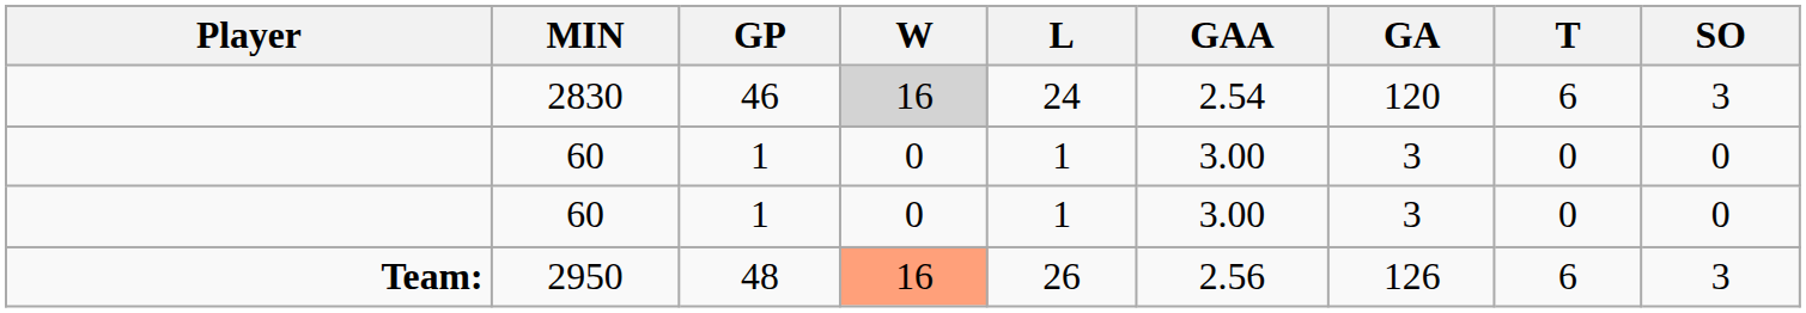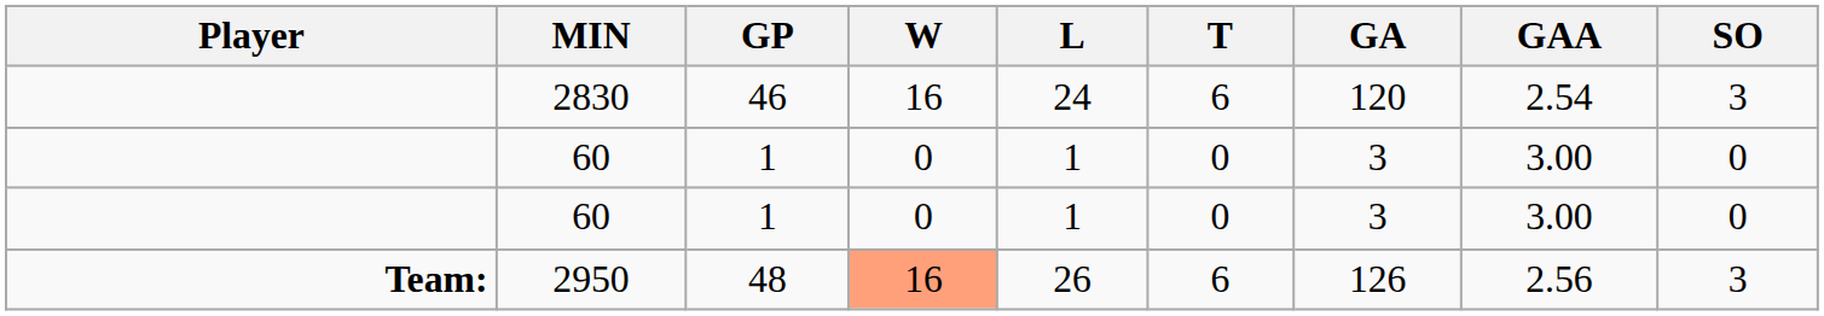 <table class="wikitable sortable" width="60%">
 <tr>
 <th bgcolor="#DDDDFF" width="10%">Player</th>
 <th width="3%" bgcolor="#DDDDFF" title="Minutes played">MIN</th>
 <th width="3%" bgcolor="#DDDDFF" title="Games played in">GP</th>
 <th width="3%" bgcolor="#DDDDFF" title="Wins">W</th>
 <th width="3%" bgcolor="#DDDDFF"title="Losses">L</th>
+<th width="3%" bgcolor="#DDDDFF" title="Ties">T</th>
+<th width="3%" bgcolor="#DDDDFF" title="Goals against">GA</th>
 <th width="3%" bgcolor="#DDDDFF" title="Goals against average">GAA</th>
-<th width="3%" bgcolor="#DDDDFF" title="Goals against">GA</th>
-<th width="3%" bgcolor="#DDDDFF" title="Ties">T</th>
 <th width="3%" bgcolor="#DDDDFF"title="Shut-outs">SO</th>
 </tr>
 <tr align="center">
 <td align="right"></td>
 <td>2830</td>
 <td>46</td>
-<td style="background: lightgrey;">16</td>
+<td>16</td>
 <td>24</td>
+<td>6</td>
+<td>120</td>
 <td>2.54</td>
-<td>120</td>
-<td>6</td>
 <td>3</td>
 </tr>
 <tr align="center">
 <td align="right"></td>
 <td>60</td>
 <td>1</td>
 <td>0</td>
 <td>1</td>
+<td>0</td>
+<td>3</td>
 <td>3.00</td>
-<td>3</td>
-<td>0</td>
 <td>0</td>
 </tr>
 <tr align="center">
 <td align="right"></td>
 <td>60</td>
 <td>1</td>
 <td>0</td>
 <td>1</td>
+<td>0</td>
+<td>3</td>
 <td>3.00</td>
-<td>3</td>
-<td>0</td>
 <td>0</td>
 </tr>
 <tr align="center">
 <td align="right"><strong>Team:</strong></td>
 <td>2950</td>
 <td>48</td>
 <td style="background: lightsalmon;">16</td>
 <td>26</td>
+<td>6</td>
+<td>126</td>
 <td>2.56</td>
-<td>126</td>
-<td>6</td>
 <td>3</td>
 </tr>
 </table>
